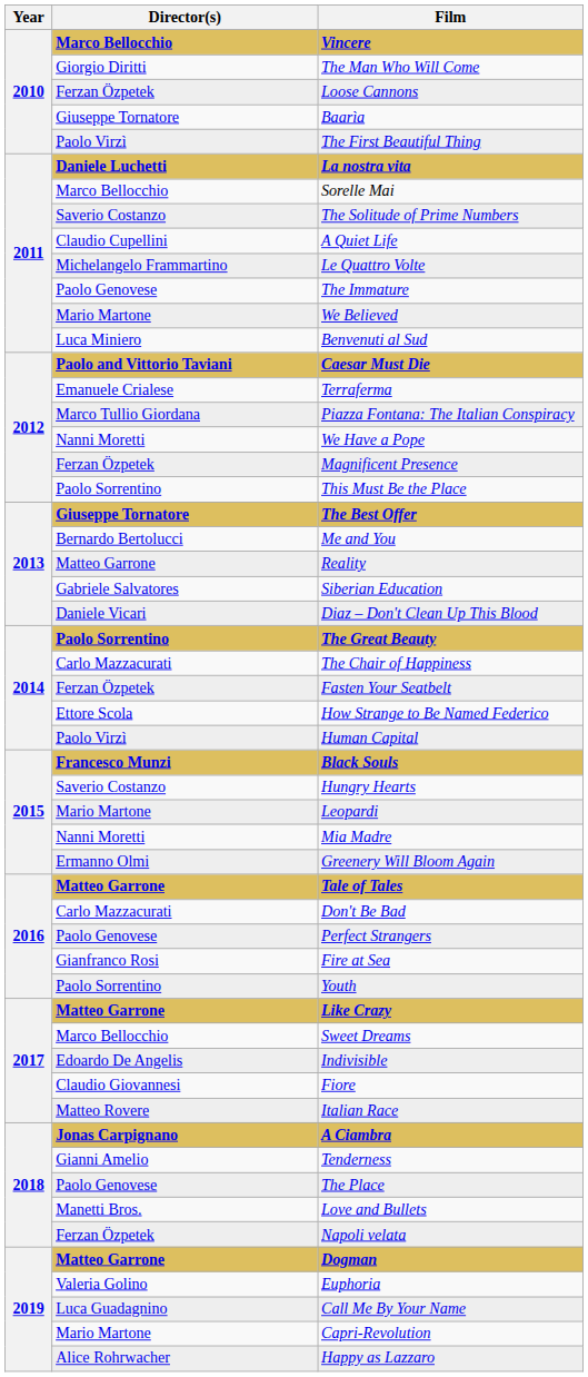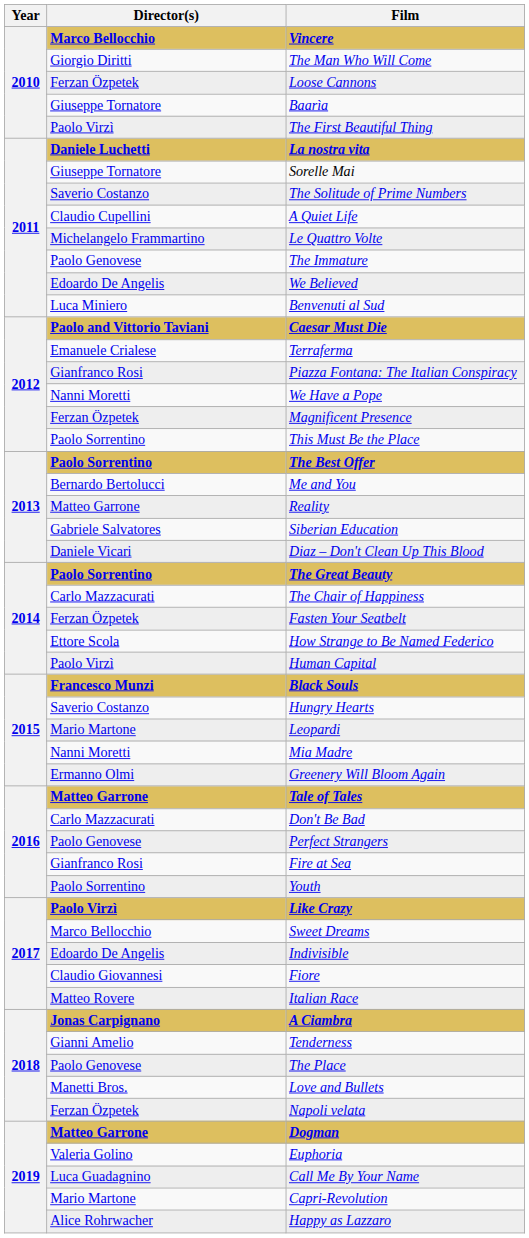 <table class="wikitable">
 <tr>
 <th width="8%">Year</th>
 <th width="45%">Director(s)</th>
 <th width="45%">Film</th>
 </tr>
 <tr>
 <th rowspan="5" style="text-align:center"><a href='#'>2010</a></th>
 <td style="background:#DDBF5F"><strong><a href='#'>Marco Bellocchio</a></strong></td>
 <td style="background:#DDBF5F"><strong><em><a href='#'>Vincere</a></em></strong></td>
 </tr>
 <tr>
 <td><a href='#'>Giorgio Diritti</a></td>
 <td><em><a href='#'>The Man Who Will Come</a></em></td>
 </tr>
 <tr style="background:#eee;">
 <td><a href='#'>Ferzan Özpetek</a></td>
 <td><em><a href='#'>Loose Cannons</a></em></td>
 </tr>
 <tr>
 <td><a href='#'>Giuseppe Tornatore</a></td>
 <td><em><a href='#'>Baarìa</a></em></td>
 </tr>
 <tr style="background:#eee;">
 <td><a href='#'>Paolo Virzì</a></td>
 <td><em><a href='#'>The First Beautiful Thing</a></em></td>
 </tr>
 <tr>
 <th rowspan="8" style="text-align:center"><a href='#'>2011</a></th>
 <td style="background:#DDBF5F"><strong><a href='#'>Daniele Luchetti</a></strong></td>
 <td style="background:#DDBF5F"><strong><em><a href='#'>La nostra vita</a></em></strong></td>
 </tr>
 <tr>
-<td><a href='#'>Marco Bellocchio</a></td>
+<td><a href='#'>Giuseppe Tornatore</a></td>
 <td><em>Sorelle Mai</em></td>
 </tr>
 <tr style="background:#eee;">
 <td><a href='#'>Saverio Costanzo</a></td>
 <td><em><a href='#'>The Solitude of Prime Numbers</a></em></td>
 </tr>
 <tr>
 <td><a href='#'>Claudio Cupellini</a></td>
 <td><em><a href='#'>A Quiet Life</a></em></td>
 </tr>
 <tr style="background:#eee;">
 <td><a href='#'>Michelangelo Frammartino</a></td>
 <td><em><a href='#'>Le Quattro Volte</a></em></td>
 </tr>
 <tr>
 <td><a href='#'>Paolo Genovese</a></td>
 <td><em><a href='#'>The Immature</a></em></td>
 </tr>
 <tr style="background:#eee;">
-<td><a href='#'>Mario Martone</a></td>
+<td><a href='#'>Edoardo De Angelis</a></td>
 <td><em><a href='#'>We Believed</a></em></td>
 </tr>
 <tr>
 <td><a href='#'>Luca Miniero</a></td>
 <td><em><a href='#'>Benvenuti al Sud</a></em></td>
 </tr>
 <tr>
 <th rowspan="6" style="text-align:center"><a href='#'>2012</a></th>
 <td style="background:#DDBF5F"><strong><a href='#'>Paolo and Vittorio Taviani</a></strong></td>
 <td style="background:#DDBF5F"><strong><em><a href='#'>Caesar Must Die</a></em></strong></td>
 </tr>
 <tr>
 <td><a href='#'>Emanuele Crialese</a></td>
 <td><em><a href='#'>Terraferma</a></em></td>
 </tr>
 <tr style="background:#eee;">
-<td><a href='#'>Marco Tullio Giordana</a></td>
+<td><a href='#'>Gianfranco Rosi</a></td>
 <td><em><a href='#'>Piazza Fontana: The Italian Conspiracy</a></em></td>
 </tr>
 <tr>
 <td><a href='#'>Nanni Moretti</a></td>
 <td><em><a href='#'>We Have a Pope</a></em></td>
 </tr>
 <tr style="background:#eee;">
 <td><a href='#'>Ferzan Özpetek</a></td>
 <td><em><a href='#'>Magnificent Presence</a></em></td>
 </tr>
 <tr>
 <td><a href='#'>Paolo Sorrentino</a></td>
 <td><em><a href='#'>This Must Be the Place</a></em></td>
 </tr>
 <tr>
 <th rowspan="5" style="text-align:center"><a href='#'>2013</a></th>
-<td style="background:#DDBF5F"><strong><a href='#'>Giuseppe Tornatore</a></strong></td>
+<td style="background:#DDBF5F"><strong><a href='#'>Paolo Sorrentino</a></strong></td>
 <td style="background:#DDBF5F"><strong><em><a href='#'>The Best Offer</a></em></strong></td>
 </tr>
 <tr>
 <td><a href='#'>Bernardo Bertolucci</a></td>
 <td><em><a href='#'>Me and You</a></em></td>
 </tr>
 <tr style="background:#eee;">
 <td><a href='#'>Matteo Garrone</a></td>
 <td><em><a href='#'>Reality</a></em></td>
 </tr>
 <tr>
 <td><a href='#'>Gabriele Salvatores</a></td>
 <td><em><a href='#'>Siberian Education</a></em></td>
 </tr>
 <tr style="background:#eee;">
 <td><a href='#'>Daniele Vicari</a></td>
 <td><em><a href='#'>Diaz – Don't Clean Up This Blood</a></em></td>
 </tr>
 <tr>
 <th rowspan="5" style="text-align:center"><a href='#'>2014</a></th>
 <td style="background:#DDBF5F"><strong><a href='#'>Paolo Sorrentino</a></strong></td>
 <td style="background:#DDBF5F"><strong><em><a href='#'>The Great Beauty</a></em></strong></td>
 </tr>
 <tr>
 <td><a href='#'>Carlo Mazzacurati</a></td>
 <td><em><a href='#'>The Chair of Happiness</a></em></td>
 </tr>
 <tr style="background:#eee;">
 <td><a href='#'>Ferzan Özpetek</a></td>
 <td><em><a href='#'>Fasten Your Seatbelt</a></em></td>
 </tr>
 <tr>
 <td><a href='#'>Ettore Scola</a></td>
 <td><em><a href='#'>How Strange to Be Named Federico</a></em></td>
 </tr>
 <tr style="background:#eee;">
 <td><a href='#'>Paolo Virzì</a></td>
 <td><em><a href='#'>Human Capital</a></em></td>
 </tr>
 <tr>
 <th rowspan="5" style="text-align:center"><a href='#'>2015</a></th>
 <td style="background:#DDBF5F"><strong><a href='#'>Francesco Munzi</a></strong></td>
 <td style="background:#DDBF5F"><strong><em><a href='#'>Black Souls</a></em></strong></td>
 </tr>
 <tr>
 <td><a href='#'>Saverio Costanzo</a></td>
 <td><em><a href='#'>Hungry Hearts</a></em></td>
 </tr>
 <tr style="background:#eee;">
 <td><a href='#'>Mario Martone</a></td>
 <td><em><a href='#'>Leopardi</a></em></td>
 </tr>
 <tr>
 <td><a href='#'>Nanni Moretti</a></td>
 <td><em><a href='#'>Mia Madre</a></em></td>
 </tr>
 <tr style="background:#eee;">
 <td><a href='#'>Ermanno Olmi</a></td>
 <td><em><a href='#'>Greenery Will Bloom Again</a></em></td>
 </tr>
 <tr>
 <th rowspan="5" style="text-align:center"><a href='#'>2016</a></th>
 <td style="background:#DDBF5F"><strong><a href='#'>Matteo Garrone</a></strong></td>
 <td style="background:#DDBF5F"><strong><em><a href='#'>Tale of Tales</a></em></strong></td>
 </tr>
 <tr>
 <td><a href='#'>Carlo Mazzacurati</a></td>
 <td><em><a href='#'>Don't Be Bad</a></em></td>
 </tr>
 <tr style="background:#eee;">
 <td><a href='#'>Paolo Genovese</a></td>
 <td><em><a href='#'>Perfect Strangers</a></em></td>
 </tr>
 <tr>
 <td><a href='#'>Gianfranco Rosi</a></td>
 <td><em><a href='#'>Fire at Sea</a></em></td>
 </tr>
 <tr style="background:#eee;">
 <td><a href='#'>Paolo Sorrentino</a></td>
 <td><em><a href='#'>Youth</a></em></td>
 </tr>
 <tr>
 <th rowspan="5" style="text-align:center"><a href='#'>2017</a></th>
-<td style="background:#DDBF5F"><strong><a href='#'>Matteo Garrone</a></strong></td>
+<td style="background:#DDBF5F"><strong><a href='#'>Paolo Virzì</a></strong></td>
 <td style="background:#DDBF5F"><strong><em><a href='#'>Like Crazy</a></em></strong></td>
 </tr>
 <tr>
 <td><a href='#'>Marco Bellocchio</a></td>
 <td><em><a href='#'>Sweet Dreams</a></em></td>
 </tr>
 <tr style="background:#eee;">
 <td><a href='#'>Edoardo De Angelis</a></td>
 <td><em><a href='#'>Indivisible</a></em></td>
 </tr>
 <tr>
 <td><a href='#'>Claudio Giovannesi</a></td>
 <td><em><a href='#'>Fiore</a></em></td>
 </tr>
 <tr style="background:#eee;">
 <td><a href='#'>Matteo Rovere</a></td>
 <td><em><a href='#'>Italian Race</a></em></td>
 </tr>
 <tr>
 <th rowspan="5" style="text-align:center"><a href='#'>2018</a></th>
 <td style="background:#DDBF5F"><strong><a href='#'>Jonas Carpignano</a></strong></td>
 <td style="background:#DDBF5F"><strong><em><a href='#'>A Ciambra</a></em></strong></td>
 </tr>
 <tr>
 <td><a href='#'>Gianni Amelio</a></td>
 <td><em><a href='#'>Tenderness</a></em></td>
 </tr>
 <tr style="background:#eee;">
 <td><a href='#'>Paolo Genovese</a></td>
 <td><em><a href='#'>The Place</a></em></td>
 </tr>
 <tr>
 <td><a href='#'>Manetti Bros.</a></td>
 <td><em><a href='#'>Love and Bullets</a></em></td>
 </tr>
 <tr style="background:#eee;">
 <td><a href='#'>Ferzan Özpetek</a></td>
 <td><em><a href='#'>Napoli velata</a></em></td>
 </tr>
 <tr>
 <th rowspan="5" style="text-align:center"><a href='#'>2019</a></th>
 <td style="background:#DDBF5F"><strong><a href='#'>Matteo Garrone</a></strong></td>
 <td style="background:#DDBF5F"><strong><em><a href='#'>Dogman</a></em></strong></td>
 </tr>
 <tr>
 <td><a href='#'>Valeria Golino</a></td>
 <td><em><a href='#'>Euphoria</a></em></td>
 </tr>
 <tr style="background:#eee;">
 <td><a href='#'>Luca Guadagnino</a></td>
 <td><em><a href='#'>Call Me By Your Name</a></em></td>
 </tr>
 <tr>
 <td><a href='#'>Mario Martone</a></td>
 <td><em><a href='#'>Capri-Revolution</a></em></td>
 </tr>
 <tr style="background:#eee;">
 <td><a href='#'>Alice Rohrwacher</a></td>
 <td><em><a href='#'>Happy as Lazzaro</a></em></td>
 </tr>
 </table>
